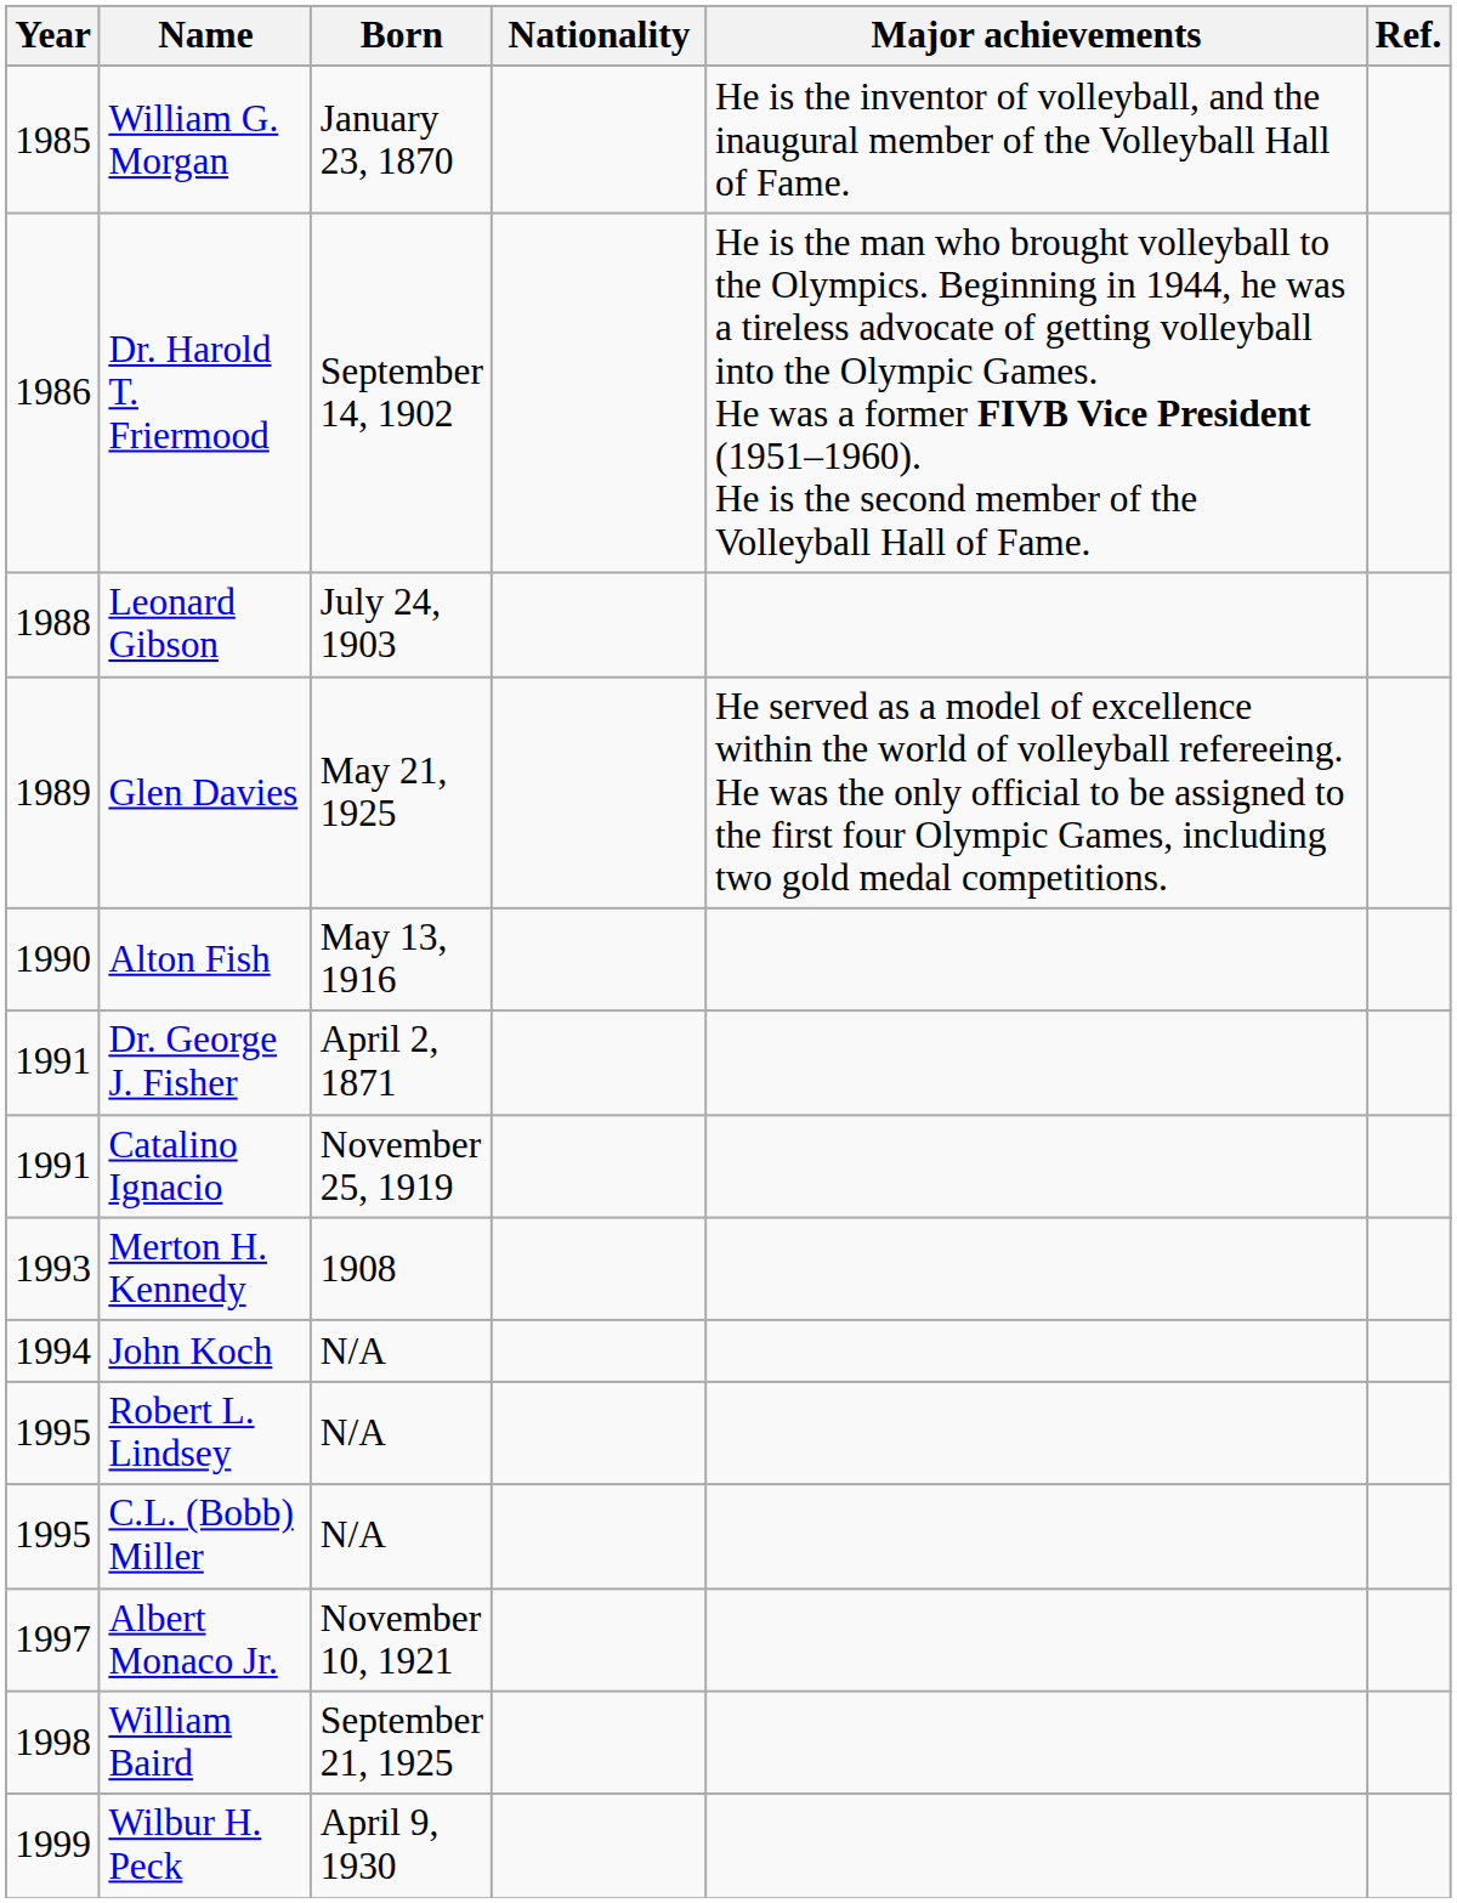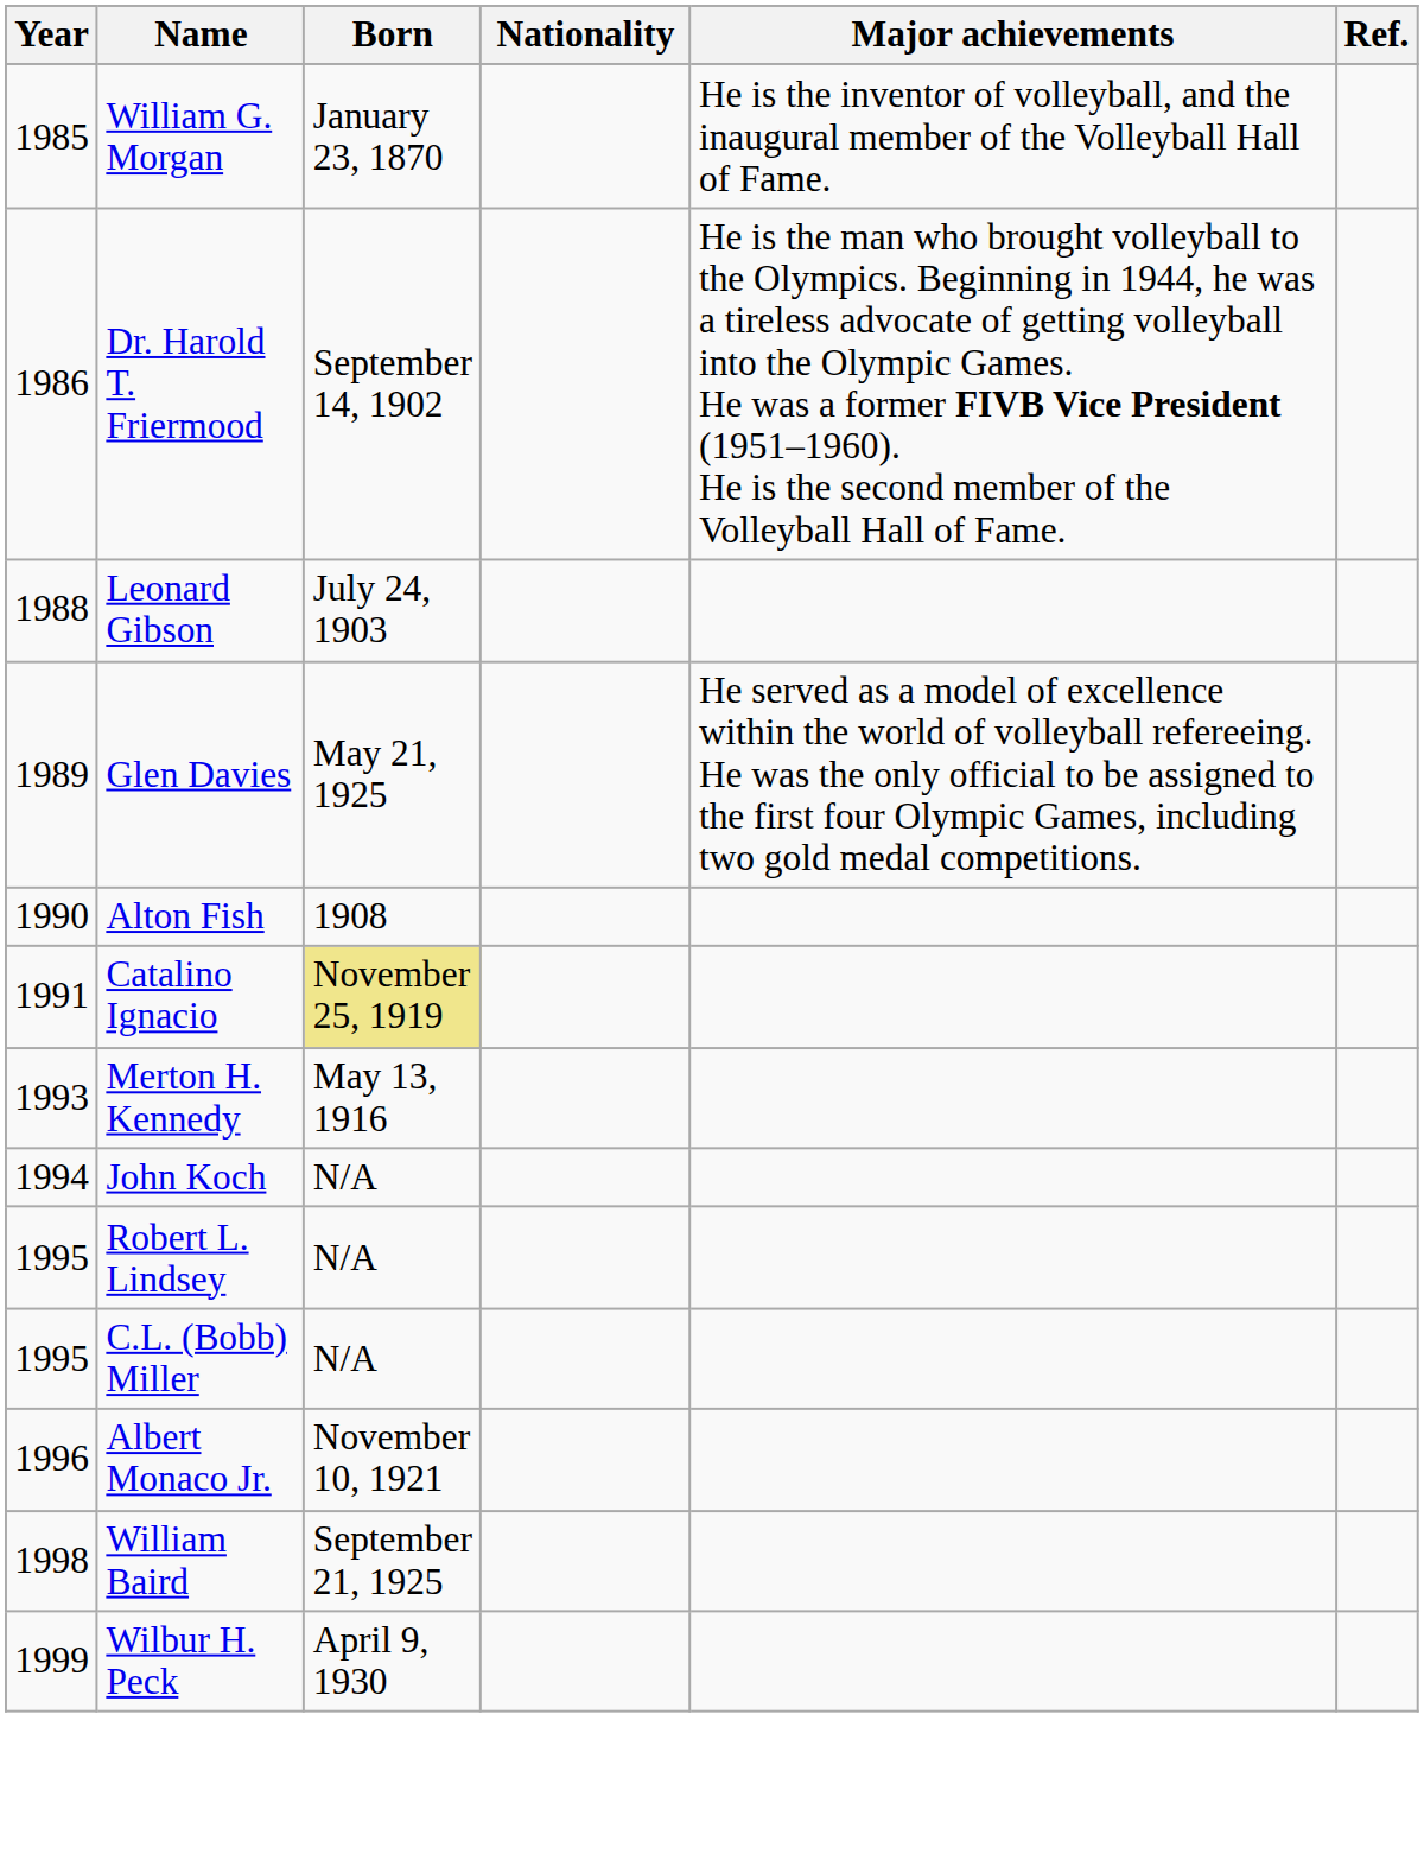 <table class="wikitable">
 <tr>
 <th style="width: 5%;">Year</th>
 <th style="width: 15%;">Name</th>
 <th style="width: 10%;">Born</th>
 <th style="width: 15%;">Nationality</th>
 <th style="width: 50%;">Major achievements</th>
 <th style="width: 5%;">Ref.</th>
 </tr>
 <tr>
 <td>1985</td>
 <td><a href='#'>William G. Morgan</a></td>
 <td>January 23, 1870</td>
 <td></td>
 <td>He is the inventor of volleyball, and the inaugural member of the Volleyball Hall of Fame.</td>
 <td></td>
 </tr>
 <tr>
 <td>1986</td>
 <td><a href='#'>Dr. Harold T. Friermood</a></td>
 <td>September 14, 1902</td>
 <td></td>
 <td>He is the man who brought volleyball to the Olympics. Beginning in 1944, he was a tireless advocate of getting volleyball into the Olympic Games. <br>He was a former <strong>FIVB Vice President</strong> (1951–1960).<br>He is the second member of the Volleyball Hall of Fame.</td>
 <td></td>
 </tr>
 <tr>
 <td>1988</td>
 <td><a href='#'>Leonard Gibson</a></td>
 <td>July 24, 1903</td>
 <td></td>
 <td></td>
 <td></td>
 </tr>
 <tr>
 <td>1989</td>
 <td><a href='#'>Glen Davies</a></td>
 <td>May 21, 1925</td>
 <td></td>
 <td>He served as a model of excellence within the world of volleyball refereeing. He was the only official to be assigned to the first four Olympic Games, including two gold medal competitions.</td>
 <td></td>
 </tr>
 <tr>
 <td>1990</td>
 <td><a href='#'>Alton Fish</a></td>
-<td>May 13, 1916</td>
-<td></td>
-<td></td>
-<td></td>
-</tr>
-<tr>
-<td>1991</td>
-<td><a href='#'>Dr. George J. Fisher</a></td>
-<td>April 2, 1871</td>
+<td>1908</td>
 <td></td>
 <td></td>
 <td></td>
 </tr>
 <tr>
 <td>1991</td>
 <td><a href='#'>Catalino Ignacio</a></td>
-<td>November 25, 1919</td>
+<td style="background: khaki;">November 25, 1919</td>
 <td></td>
 <td></td>
 <td></td>
 </tr>
 <tr>
 <td>1993</td>
 <td><a href='#'>Merton H. Kennedy</a></td>
-<td>1908</td>
+<td>May 13, 1916</td>
 <td></td>
 <td></td>
 <td></td>
 </tr>
 <tr>
 <td>1994</td>
 <td><a href='#'>John Koch</a></td>
 <td>N/A</td>
 <td></td>
 <td></td>
 <td></td>
 </tr>
 <tr>
 <td>1995</td>
 <td><a href='#'>Robert L. Lindsey</a></td>
 <td>N/A</td>
 <td></td>
 <td></td>
 <td></td>
 </tr>
 <tr>
 <td>1995</td>
 <td><a href='#'>C.L. (Bobb) Miller</a></td>
 <td>N/A</td>
 <td></td>
 <td></td>
 <td></td>
 </tr>
 <tr>
-<td>1997</td>
+<td>1996</td>
 <td><a href='#'>Albert Monaco Jr.</a></td>
 <td>November 10, 1921</td>
 <td></td>
 <td></td>
 <td></td>
 </tr>
 <tr>
 <td>1998</td>
 <td><a href='#'>William Baird</a></td>
 <td>September 21, 1925</td>
 <td></td>
 <td></td>
 <td></td>
 </tr>
 <tr>
 <td>1999</td>
 <td><a href='#'>Wilbur H. Peck</a></td>
 <td>April 9, 1930</td>
 <td></td>
 <td></td>
 <td></td>
 </tr>
 </table>
